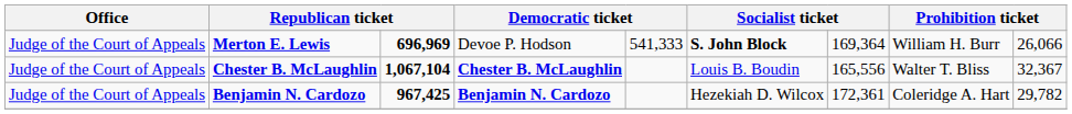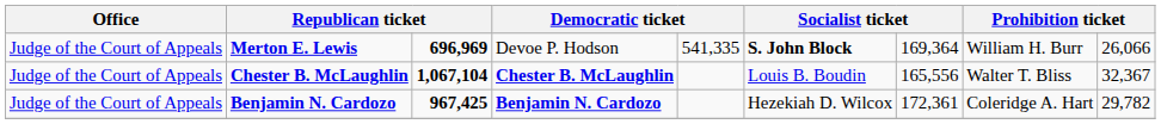 <table class=wikitable>
 <tr bgcolor=lightgrey>
 <th>Office</th>
 <th colspan="2" ><a href='#'>Republican</a> ticket</th>
 <th colspan="2" ><a href='#'>Democratic</a> ticket</th>
 <th colspan="2" ><a href='#'>Socialist</a> ticket</th>
 <th colspan="2" ><a href='#'>Prohibition</a> ticket</th>
 </tr>
 <tr>
 <td><a href='#'>Judge of the Court of Appeals</a></td>
 <td><strong><a href='#'>Merton E. Lewis</a></strong></td>
 <td align="right"><strong>696,969</strong></td>
 <td>Devoe P. Hodson</td>
-<td align="right">541,333</td>
+<td align="right">541,335</td>
 <td><strong>S. John Block</strong></td>
 <td align="right">169,364</td>
 <td>William H. Burr</td>
 <td align="right">26,066</td>
 </tr>
 <tr>
 <td><a href='#'>Judge of the Court of Appeals</a></td>
 <td><strong><a href='#'>Chester B. McLaughlin</a></strong></td>
 <td align="right"><strong>1,067,104</strong></td>
 <td><strong><a href='#'>Chester B. McLaughlin</a></strong></td>
 <td align="right"></td>
 <td><a href='#'>Louis B. Boudin</a></td>
 <td align="right">165,556</td>
 <td>Walter T. Bliss</td>
 <td align="right">32,367</td>
 </tr>
 <tr>
 <td><a href='#'>Judge of the Court of Appeals</a></td>
 <td><strong><a href='#'>Benjamin N. Cardozo</a></strong></td>
 <td align="right"><strong>967,425</strong></td>
 <td><strong><a href='#'>Benjamin N. Cardozo</a></strong></td>
 <td align="right"></td>
 <td>Hezekiah D. Wilcox</td>
 <td align="right">172,361</td>
 <td>Coleridge A. Hart</td>
 <td align="right">29,782</td>
 </tr>
 <tr>
 </tr>
 </table>
